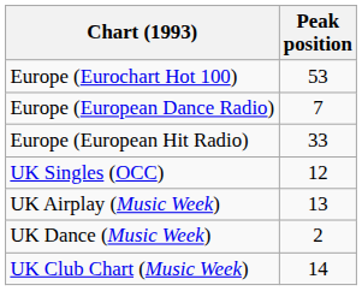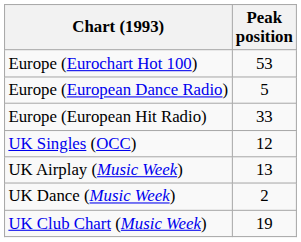 <table class="wikitable sortable">
 <tr>
 <th>Chart (1993)</th>
 <th>Peak<br>position</th>
 </tr>
 <tr>
 <td>Europe (<a href='#'>Eurochart Hot 100</a>)</td>
 <td align="center">53</td>
 </tr>
 <tr>
 <td>Europe (<a href='#'>European Dance Radio</a>)</td>
-<td align="center">7</td>
+<td align="center">5</td>
 </tr>
 <tr>
 <td>Europe (European Hit Radio)</td>
 <td align="center">33</td>
 </tr>
 <tr>
 <td><a href='#'>UK Singles</a> (<a href='#'>OCC</a>)</td>
 <td align="center">12</td>
 </tr>
 <tr>
 <td>UK Airplay (<em><a href='#'>Music Week</a></em>)</td>
 <td align="center">13</td>
 </tr>
 <tr>
 <td>UK Dance (<em><a href='#'>Music Week</a></em>)</td>
 <td align="center">2</td>
 </tr>
 <tr>
 <td><a href='#'>UK Club Chart</a> (<em><a href='#'>Music Week</a></em>)</td>
-<td align="center">14</td>
+<td align="center">19</td>
 </tr>
 </table>
